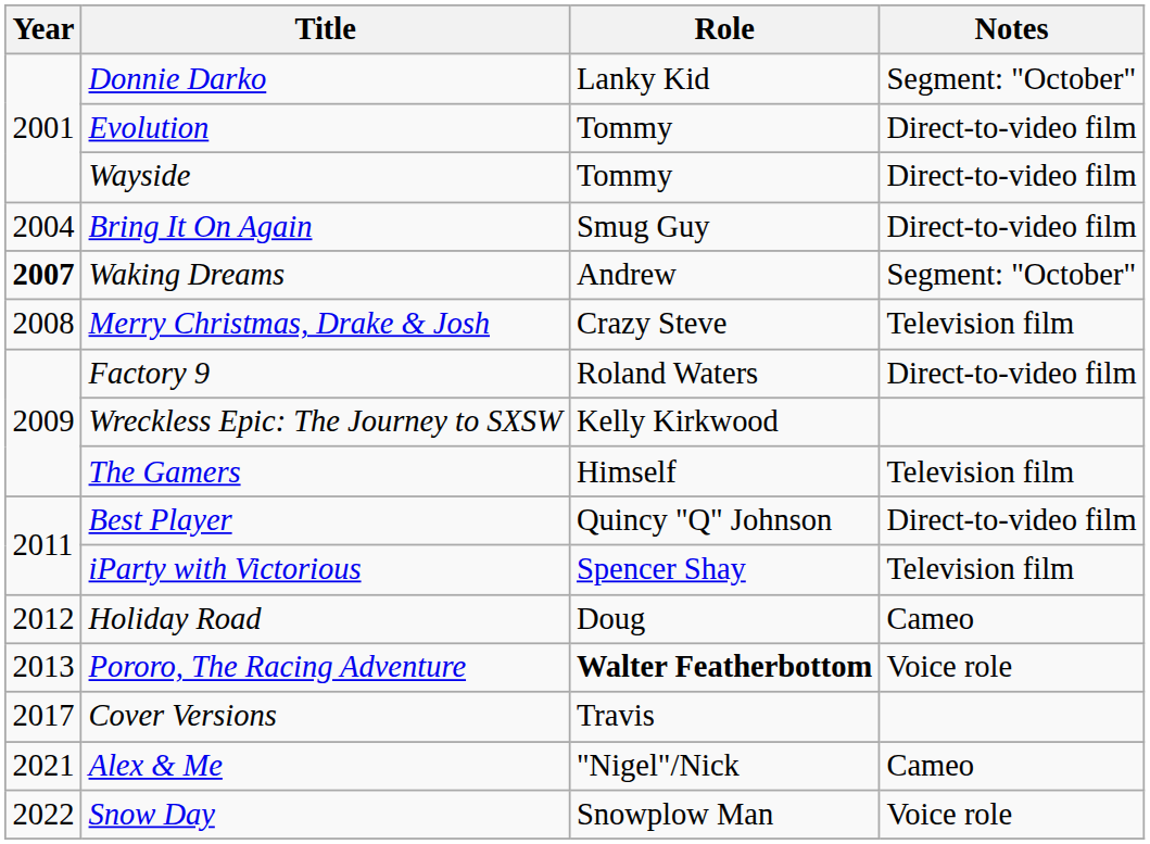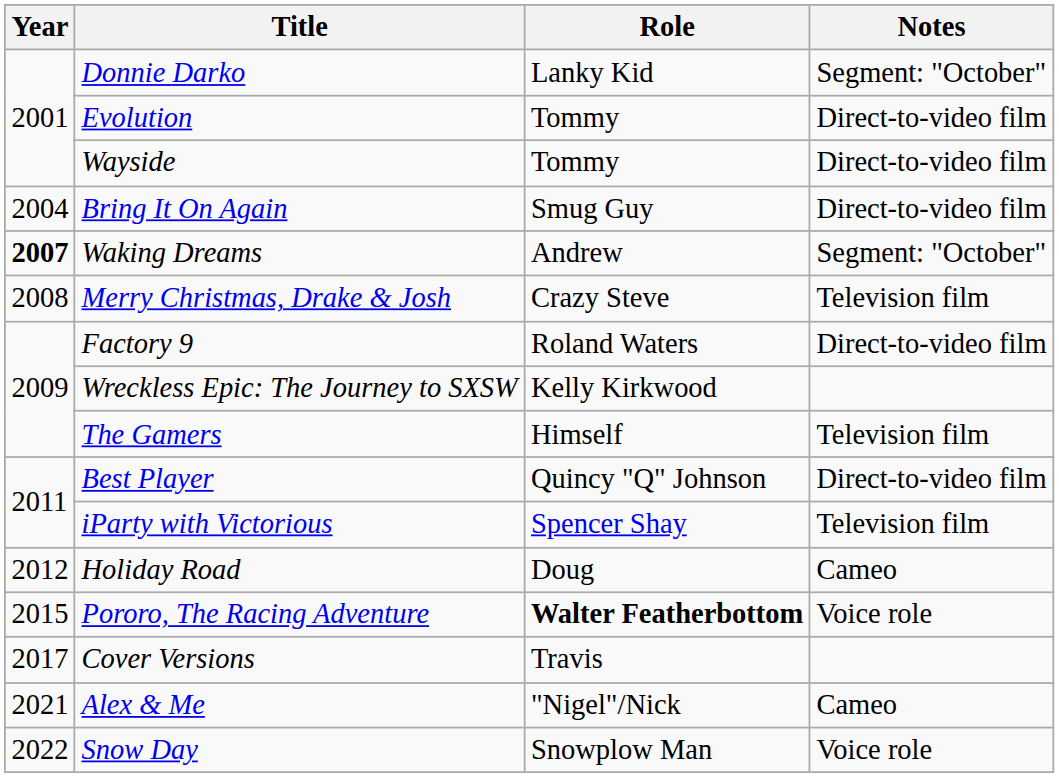 <table class="wikitable">
 <tr>
 <th>Year</th>
 <th>Title</th>
 <th>Role</th>
 <th>Notes</th>
 </tr>
 <tr>
 <td rowspan=3>2001</td>
 <td><em><a href='#'>Donnie Darko</a></em></td>
 <td>Lanky Kid</td>
 <td>Segment: "October"</td>
 </tr>
 <tr>
 <td><em><a href='#'>Evolution</a></em></td>
 <td>Tommy</td>
 <td>Direct-to-video film</td>
 </tr>
 <tr>
 <td><em>Wayside</em></td>
 <td>Tommy</td>
 <td>Direct-to-video film</td>
 </tr>
 <tr>
 <td>2004</td>
 <td><em><a href='#'>Bring It On Again</a></em></td>
 <td>Smug Guy</td>
 <td>Direct-to-video film</td>
 </tr>
 <tr>
 <td><strong>2007</strong></td>
 <td><em>Waking Dreams</em></td>
 <td>Andrew</td>
 <td>Segment: "October"</td>
 </tr>
 <tr>
 <td>2008</td>
 <td><em><a href='#'>Merry Christmas, Drake & Josh</a></em></td>
 <td>Crazy Steve</td>
 <td>Television film</td>
 </tr>
 <tr>
 <td rowspan="3">2009</td>
 <td><em>Factory 9</em></td>
 <td>Roland Waters</td>
 <td>Direct-to-video film</td>
 </tr>
 <tr>
 <td><em>Wreckless Epic: The Journey to SXSW</em></td>
 <td>Kelly Kirkwood</td>
 <td></td>
 </tr>
 <tr>
 <td><em><a href='#'>The Gamers</a></em></td>
 <td>Himself</td>
 <td>Television film</td>
 </tr>
 <tr>
 <td rowspan="2">2011</td>
 <td><em><a href='#'>Best Player</a></em></td>
 <td>Quincy "Q" Johnson</td>
 <td>Direct-to-video film</td>
 </tr>
 <tr>
 <td><em><a href='#'>iParty with Victorious</a></em></td>
 <td><a href='#'>Spencer Shay</a></td>
 <td>Television film</td>
 </tr>
 <tr>
 <td>2012</td>
 <td><em>Holiday Road</em></td>
 <td>Doug</td>
 <td>Cameo</td>
 </tr>
 <tr>
-<td>2013</td>
+<td>2015</td>
 <td><em><a href='#'>Pororo, The Racing Adventure</a></em></td>
 <td><strong>Walter Featherbottom</strong></td>
 <td>Voice role</td>
 </tr>
 <tr>
 <td>2017</td>
 <td><em>Cover Versions</em></td>
 <td>Travis</td>
 <td></td>
 </tr>
 <tr>
 <td>2021</td>
 <td><em><a href='#'>Alex & Me</a></em></td>
 <td>"Nigel"/Nick</td>
 <td>Cameo</td>
 </tr>
 <tr>
 <td>2022</td>
 <td><em><a href='#'>Snow Day</a></em></td>
 <td>Snowplow Man</td>
 <td>Voice role</td>
 </tr>
 </table>
